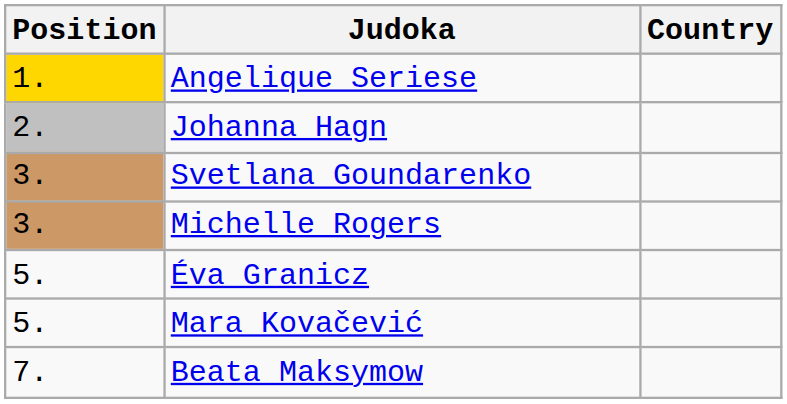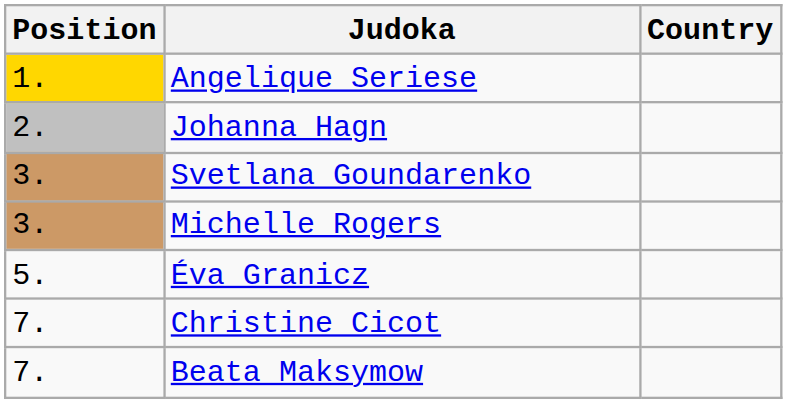 <table class=wikitable>
 <tr>
 <th width=10>Position</th>
 <th width=200>Judoka</th>
 <th width=10>Country</th>
 </tr>
 <tr>
 <td bgcolor=gold>1.</td>
 <td><a href='#'>Angelique Seriese</a></td>
 <td></td>
 </tr>
 <tr>
 <td bgcolor="silver">2.</td>
 <td><a href='#'>Johanna Hagn</a></td>
 <td></td>
 </tr>
 <tr>
 <td bgcolor="CC9966">3.</td>
 <td><a href='#'>Svetlana Goundarenko</a></td>
 <td></td>
 </tr>
 <tr>
 <td bgcolor="CC9966">3.</td>
 <td><a href='#'>Michelle Rogers</a></td>
 <td></td>
 </tr>
 <tr>
 <td>5.</td>
 <td><a href='#'>Éva Granicz</a></td>
 <td></td>
 </tr>
 <tr>
-<td>5.</td>
-<td><a href='#'>Mara Kovačević</a></td>
+<td>7.</td>
+<td><a href='#'>Christine Cicot</a></td>
 <td></td>
 </tr>
 <tr>
 <td>7.</td>
 <td><a href='#'>Beata Maksymow</a></td>
 <td></td>
 </tr>
 </table>
